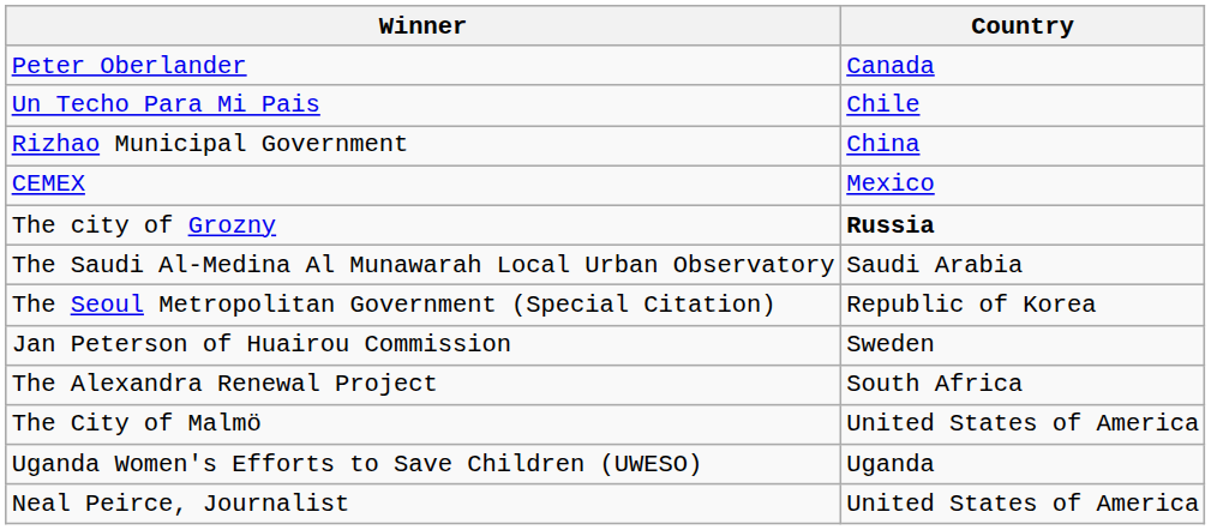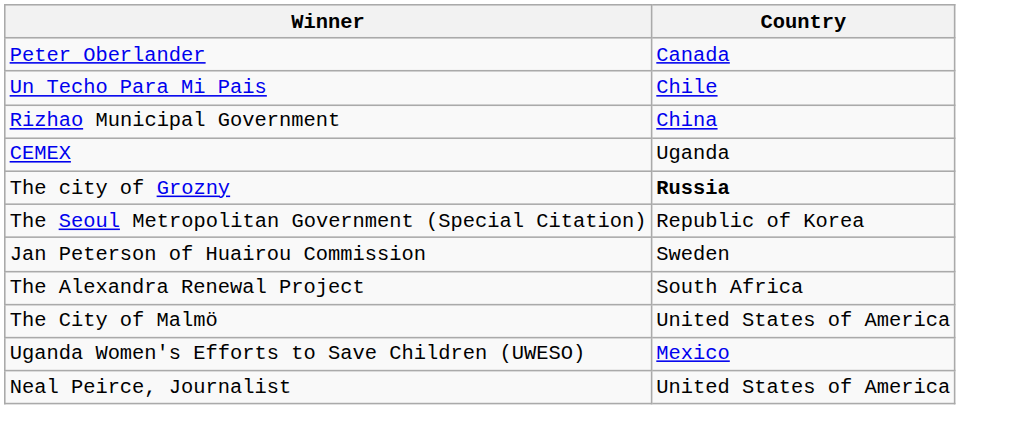 <table class="wikitable">
 <tr>
 <th>Winner</th>
 <th>Country</th>
 </tr>
 <tr>
 <td><a href='#'>Peter Oberlander</a></td>
 <td><a href='#'>Canada</a></td>
 </tr>
 <tr>
 <td><a href='#'>Un Techo Para Mi Pais</a></td>
 <td><a href='#'>Chile</a></td>
 </tr>
 <tr>
 <td><a href='#'>Rizhao</a> Municipal Government</td>
 <td><a href='#'>China</a></td>
 </tr>
 <tr>
 <td><a href='#'>CEMEX</a></td>
-<td><a href='#'>Mexico</a></td>
+<td>Uganda</td>
 </tr>
 <tr>
 <td>The city of <a href='#'>Grozny</a></td>
 <td><strong>Russia</strong></td>
-</tr>
-<tr>
-<td>The Saudi Al-Medina Al Munawarah Local Urban Observatory</td>
-<td>Saudi Arabia</td>
 </tr>
 <tr>
 <td>The <a href='#'>Seoul</a> Metropolitan Government (Special Citation)</td>
 <td>Republic of Korea</td>
 </tr>
 <tr>
 <td>Jan Peterson of Huairou Commission</td>
 <td>Sweden</td>
 </tr>
 <tr>
 <td>The Alexandra Renewal Project</td>
 <td>South Africa</td>
 </tr>
 <tr>
 <td>The City of Malmö</td>
 <td>United States of America</td>
 </tr>
 <tr>
 <td>Uganda Women's Efforts to Save Children (UWESO)</td>
-<td>Uganda</td>
+<td><a href='#'>Mexico</a></td>
 </tr>
 <tr>
 <td>Neal Peirce, Journalist</td>
 <td>United States of America</td>
 </tr>
 </table>
